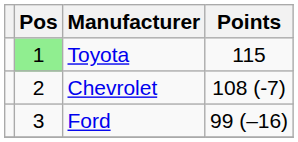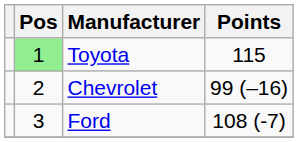 <table class="wikitable" style="font-size: 95%;">
 <tr>
 <th></th>
 <th>Pos</th>
 <th>Manufacturer</th>
 <th>Points</th>
 </tr>
 <tr>
 <td align="left"></td>
 <td style="background: lightgreen; text-align:center;">1</td>
 <td><a href='#'>Toyota</a></td>
 <td style="text-align:center;">115</td>
 </tr>
 <tr>
 <td align="left"></td>
 <td style="text-align:center;">2</td>
 <td><a href='#'>Chevrolet</a></td>
-<td style="text-align:center;">108 (-7)</td>
+<td style="text-align:center;">99 (–16)</td>
 </tr>
 <tr>
 <td align="left"></td>
 <td style="text-align:center;">3</td>
 <td><a href='#'>Ford</a></td>
-<td style="text-align:center;">99 (–16)</td>
+<td style="text-align:center;">108 (-7)</td>
 </tr>
 <tr class="sortbottom">
 </tr>
 </table>
